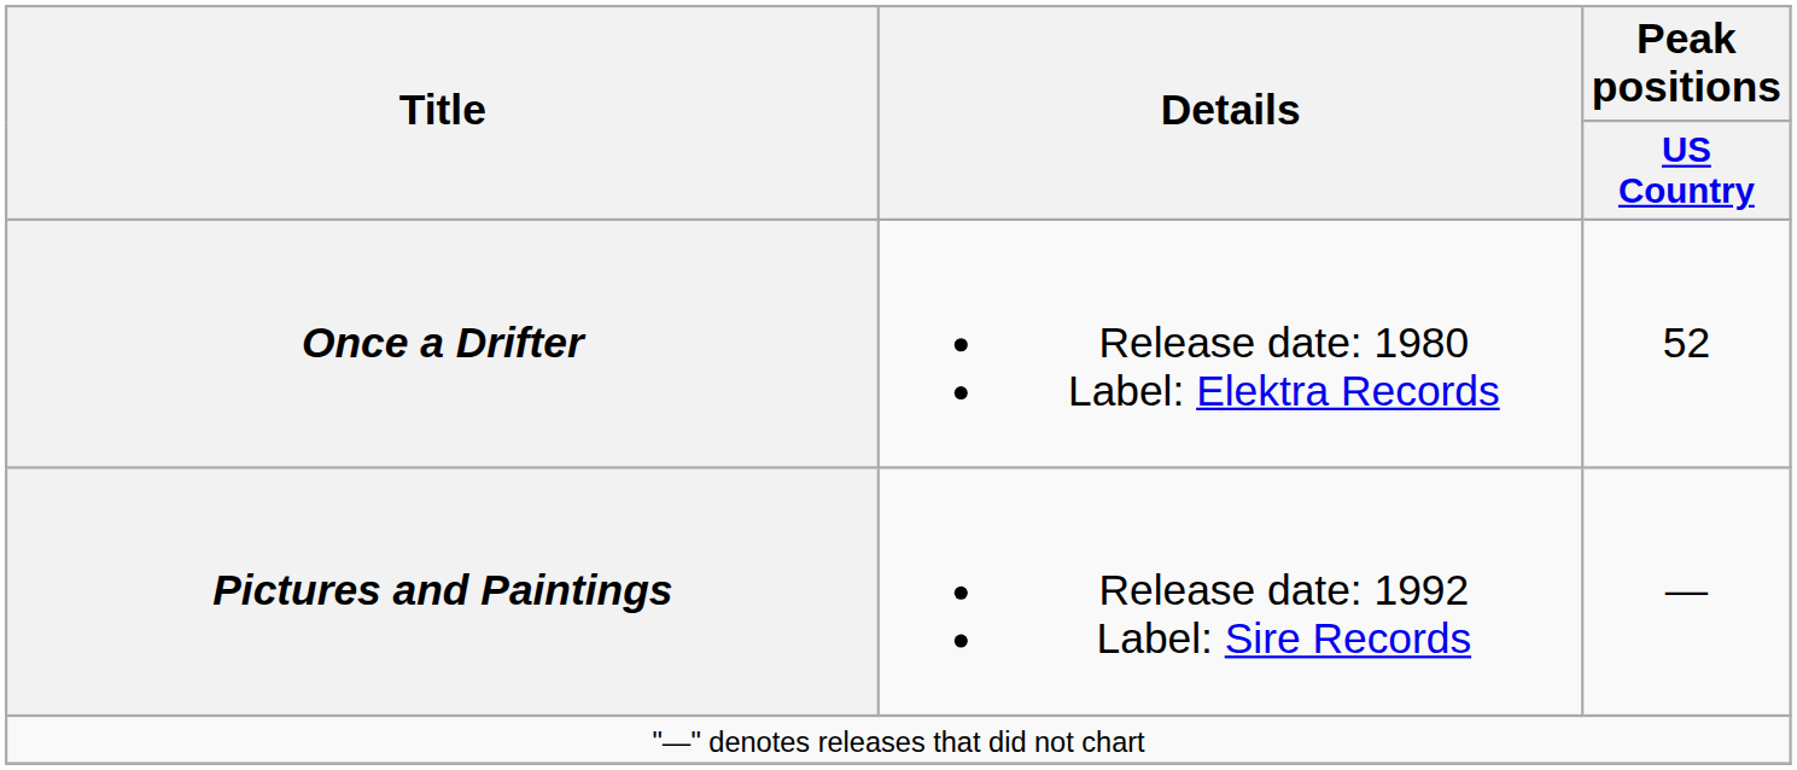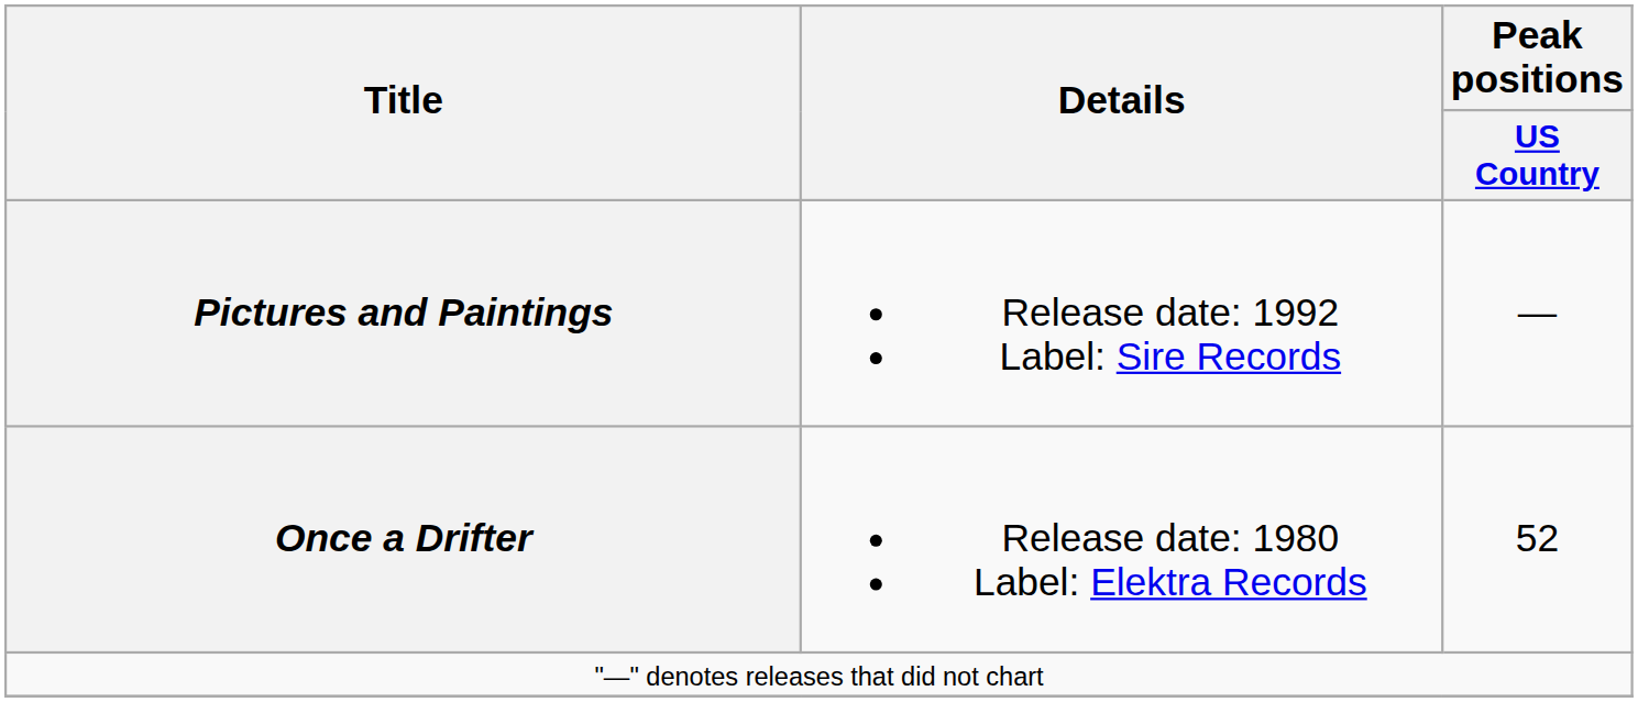 <table class="wikitable plainrowheaders" style="text-align:center;">
 <tr>
 <th rowspan="2" style="width:20em;">Title</th>
 <th rowspan="2" style="width:16em;">Details</th>
 <th>Peak positions</th>
 </tr>
 <tr style="font-size:smaller;">
 <th width="45"><a href='#'>US Country</a></th>
 </tr>
 <tr>
+<th scope="row"><em>Pictures and Paintings</em></th>
+<td><br><ul><li>Release date: 1992</li><li>Label: <a href='#'>Sire Records</a></li></ul></td>
+<td>—</td>
+</tr>
+<tr>
 <th scope="row"><em>Once a Drifter</em></th>
 <td><br><ul><li>Release date: 1980</li><li>Label: <a href='#'>Elektra Records</a></li></ul></td>
 <td>52</td>
-</tr>
-<tr>
-<th scope="row"><em>Pictures and Paintings</em></th>
-<td><br><ul><li>Release date: 1992</li><li>Label: <a href='#'>Sire Records</a></li></ul></td>
-<td>—</td>
 </tr>
 <tr>
 <td colspan="3" style="font-size:8pt">"—" denotes releases that did not chart</td>
 </tr>
 <tr>
 </tr>
 </table>
